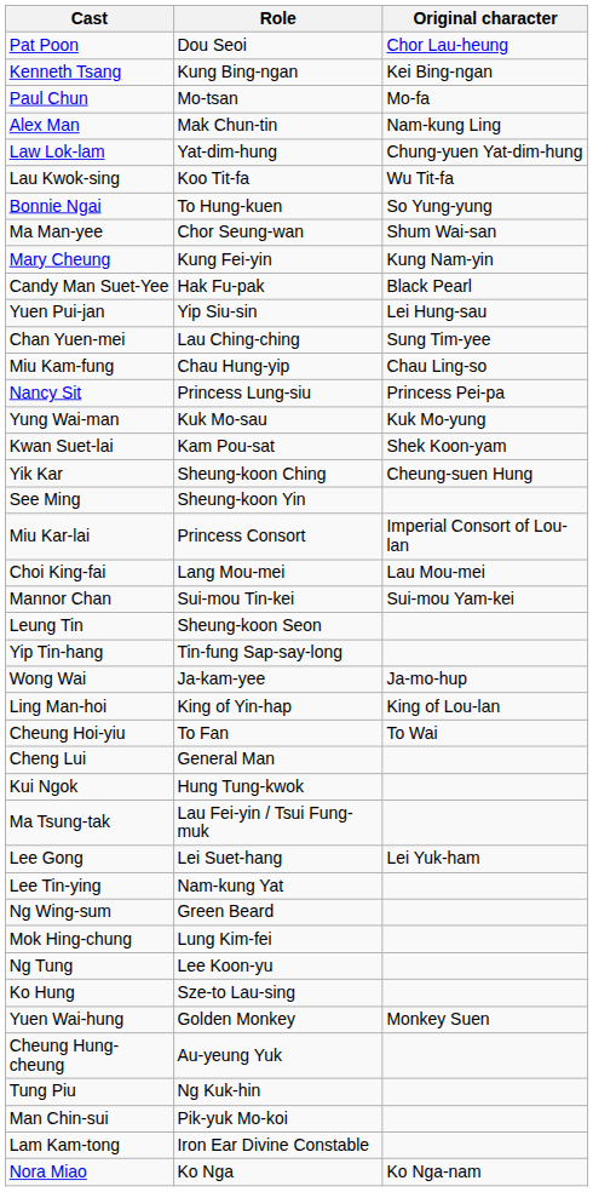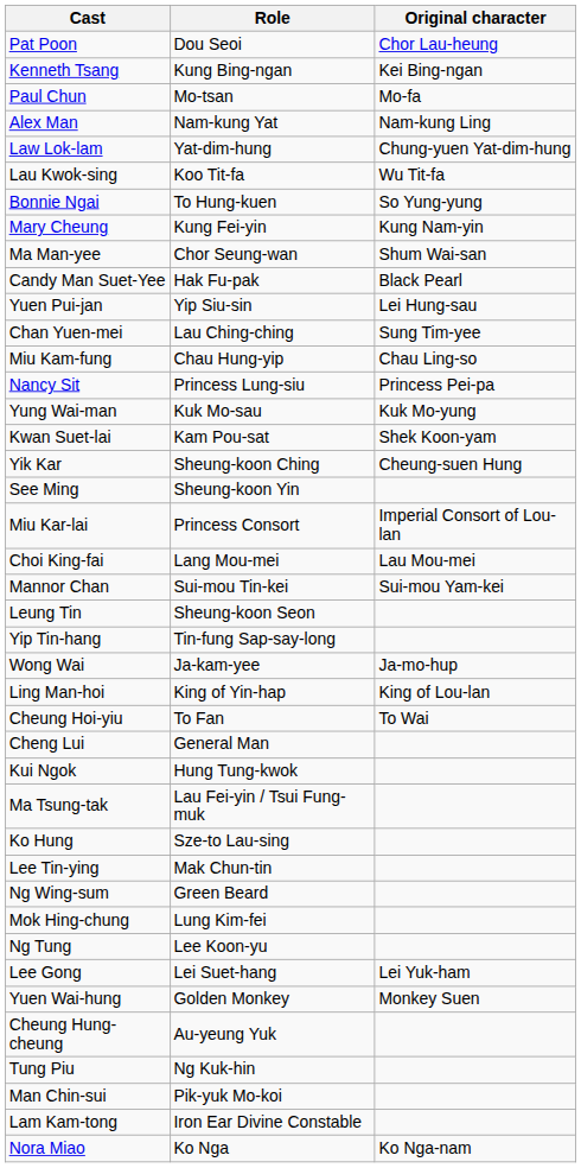 <table class="wikitable" width=35%>
 <tr>
 <th>Cast</th>
 <th>Role</th>
 <th>Original character</th>
 </tr>
 <tr>
 <td><a href='#'>Pat Poon</a></td>
 <td>Dou Seoi</td>
 <td><a href='#'>Chor Lau-heung</a></td>
 </tr>
 <tr>
 <td><a href='#'>Kenneth Tsang</a></td>
 <td>Kung Bing-ngan</td>
 <td>Kei Bing-ngan</td>
 </tr>
 <tr>
 <td><a href='#'>Paul Chun</a></td>
 <td>Mo-tsan</td>
 <td>Mo-fa</td>
 </tr>
 <tr>
 <td><a href='#'>Alex Man</a></td>
-<td>Mak Chun-tin</td>
+<td>Nam-kung Yat</td>
 <td>Nam-kung Ling</td>
 </tr>
 <tr>
 <td><a href='#'>Law Lok-lam</a></td>
 <td>Yat-dim-hung</td>
 <td>Chung-yuen Yat-dim-hung</td>
 </tr>
 <tr>
 <td>Lau Kwok-sing</td>
 <td>Koo Tit-fa</td>
 <td>Wu Tit-fa</td>
 </tr>
 <tr>
 <td><a href='#'>Bonnie Ngai</a></td>
 <td>To Hung-kuen</td>
 <td>So Yung-yung</td>
 </tr>
 <tr>
+<td><a href='#'>Mary Cheung</a></td>
+<td>Kung Fei-yin</td>
+<td>Kung Nam-yin</td>
+</tr>
+<tr>
 <td>Ma Man-yee</td>
 <td>Chor Seung-wan</td>
 <td>Shum Wai-san</td>
-</tr>
-<tr>
-<td><a href='#'>Mary Cheung</a></td>
-<td>Kung Fei-yin</td>
-<td>Kung Nam-yin</td>
 </tr>
 <tr>
 <td>Candy Man Suet-Yee</td>
 <td>Hak Fu-pak</td>
 <td>Black Pearl</td>
 </tr>
 <tr>
 <td>Yuen Pui-jan</td>
 <td>Yip Siu-sin</td>
 <td>Lei Hung-sau</td>
 </tr>
 <tr>
 <td>Chan Yuen-mei</td>
 <td>Lau Ching-ching</td>
 <td>Sung Tim-yee</td>
 </tr>
 <tr>
 <td>Miu Kam-fung</td>
 <td>Chau Hung-yip</td>
 <td>Chau Ling-so</td>
 </tr>
 <tr>
 <td><a href='#'>Nancy Sit</a></td>
 <td>Princess Lung-siu</td>
 <td>Princess Pei-pa</td>
 </tr>
 <tr>
 <td>Yung Wai-man</td>
 <td>Kuk Mo-sau</td>
 <td>Kuk Mo-yung</td>
 </tr>
 <tr>
 <td>Kwan Suet-lai</td>
 <td>Kam Pou-sat</td>
 <td>Shek Koon-yam</td>
 </tr>
 <tr>
 <td>Yik Kar</td>
 <td>Sheung-koon Ching</td>
 <td>Cheung-suen Hung</td>
 </tr>
 <tr>
 <td>See Ming</td>
 <td>Sheung-koon Yin</td>
 <td></td>
 </tr>
 <tr>
 <td>Miu Kar-lai</td>
 <td>Princess Consort</td>
 <td>Imperial Consort of Lou-lan</td>
 </tr>
 <tr>
 <td>Choi King-fai</td>
 <td>Lang Mou-mei</td>
 <td>Lau Mou-mei</td>
 </tr>
 <tr>
 <td>Mannor Chan</td>
 <td>Sui-mou Tin-kei</td>
 <td>Sui-mou Yam-kei</td>
 </tr>
 <tr>
 <td>Leung Tin</td>
 <td>Sheung-koon Seon</td>
 <td></td>
 </tr>
 <tr>
 <td>Yip Tin-hang</td>
 <td>Tin-fung Sap-say-long</td>
 <td></td>
 </tr>
 <tr>
 <td>Wong Wai</td>
 <td>Ja-kam-yee</td>
 <td>Ja-mo-hup</td>
 </tr>
 <tr>
 <td>Ling Man-hoi</td>
 <td>King of Yin-hap</td>
 <td>King of Lou-lan</td>
 </tr>
 <tr>
 <td>Cheung Hoi-yiu</td>
 <td>To Fan</td>
 <td>To Wai</td>
 </tr>
 <tr>
 <td>Cheng Lui</td>
 <td>General Man</td>
 <td></td>
 </tr>
 <tr>
 <td>Kui Ngok</td>
 <td>Hung Tung-kwok</td>
 <td></td>
 </tr>
 <tr>
 <td>Ma Tsung-tak</td>
 <td>Lau Fei-yin / Tsui Fung-muk</td>
 <td></td>
 </tr>
 <tr>
-<td>Lee Gong</td>
-<td>Lei Suet-hang</td>
-<td>Lei Yuk-ham</td>
+<td>Ko Hung</td>
+<td>Sze-to Lau-sing</td>
+<td></td>
 </tr>
 <tr>
 <td>Lee Tin-ying</td>
-<td>Nam-kung Yat</td>
+<td>Mak Chun-tin</td>
 <td></td>
 </tr>
 <tr>
 <td>Ng Wing-sum</td>
 <td>Green Beard</td>
 <td></td>
 </tr>
 <tr>
 <td>Mok Hing-chung</td>
 <td>Lung Kim-fei</td>
 <td></td>
 </tr>
 <tr>
 <td>Ng Tung</td>
 <td>Lee Koon-yu</td>
 <td></td>
 </tr>
 <tr>
-<td>Ko Hung</td>
-<td>Sze-to Lau-sing</td>
-<td></td>
+<td>Lee Gong</td>
+<td>Lei Suet-hang</td>
+<td>Lei Yuk-ham</td>
 </tr>
 <tr>
 <td>Yuen Wai-hung</td>
 <td>Golden Monkey</td>
 <td>Monkey Suen</td>
 </tr>
 <tr>
 <td>Cheung Hung-cheung</td>
 <td>Au-yeung Yuk</td>
 <td></td>
 </tr>
 <tr>
 <td>Tung Piu</td>
 <td>Ng Kuk-hin</td>
 <td></td>
 </tr>
 <tr>
 <td>Man Chin-sui</td>
 <td>Pik-yuk Mo-koi</td>
 <td></td>
 </tr>
 <tr>
 <td>Lam Kam-tong</td>
 <td>Iron Ear Divine Constable</td>
 <td></td>
 </tr>
 <tr>
 <td><a href='#'>Nora Miao</a></td>
 <td>Ko Nga</td>
 <td>Ko Nga-nam</td>
 </tr>
 </table>
